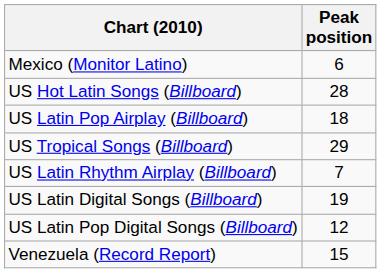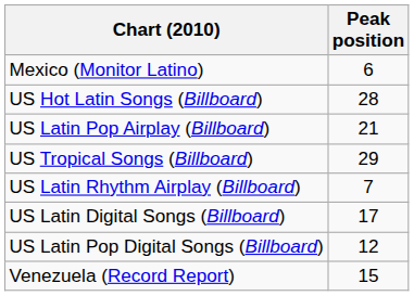 <table class="wikitable sortable">
 <tr>
 <th align="left">Chart (2010)</th>
 <th align="left">Peak<br>position</th>
 </tr>
 <tr>
 <td>Mexico (<a href='#'>Monitor Latino</a>)</td>
 <td style="text-align:center;">6</td>
 </tr>
 <tr>
 <td>US <a href='#'>Hot Latin Songs</a> (<em><a href='#'>Billboard</a></em>)</td>
 <td style="text-align:center;">28</td>
 </tr>
 <tr>
 <td>US <a href='#'>Latin Pop Airplay</a> (<em><a href='#'>Billboard</a></em>)</td>
-<td style="text-align:center;">18</td>
+<td style="text-align:center;">21</td>
 </tr>
 <tr>
 <td>US <a href='#'>Tropical Songs</a> (<em><a href='#'>Billboard</a></em>)</td>
 <td style="text-align:center;">29</td>
 </tr>
 <tr>
 <td>US <a href='#'>Latin Rhythm Airplay</a> (<em><a href='#'>Billboard</a></em>)</td>
 <td style="text-align:center;">7</td>
 </tr>
 <tr>
 <td>US Latin Digital Songs (<em><a href='#'>Billboard</a></em>)</td>
-<td style="text-align:center;">19</td>
+<td style="text-align:center;">17</td>
 </tr>
 <tr>
 <td>US Latin Pop Digital Songs (<em><a href='#'>Billboard</a></em>)</td>
 <td style="text-align:center;">12</td>
 </tr>
 <tr>
 <td>Venezuela (<a href='#'>Record Report</a>)</td>
 <td style="text-align:center;">15</td>
 </tr>
 </table>
